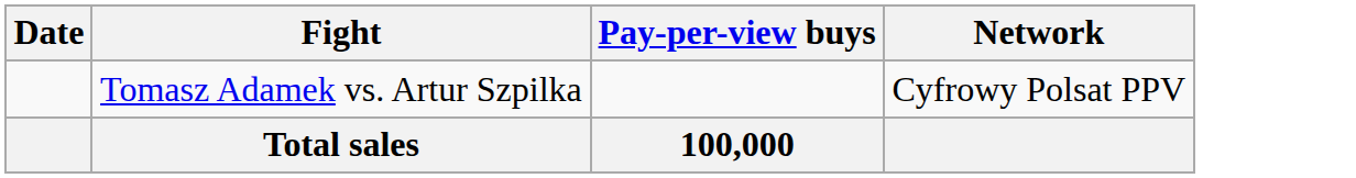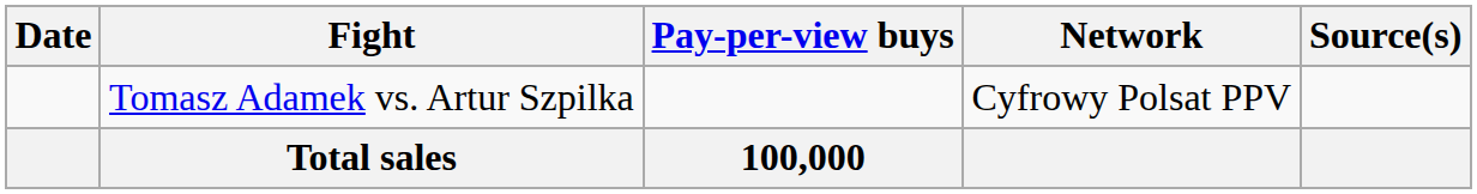 <table class="wikitable">
 <tr>
 <th>Date</th>
 <th>Fight</th>
 <th><a href='#'>Pay-per-view</a> buys</th>
 <th>Network</th>
+<th>Source(s)</th>
 </tr>
 <tr>
 <td></td>
 <td><a href='#'>Tomasz Adamek</a> vs. Artur Szpilka</td>
 <td></td>
 <td>Cyfrowy Polsat PPV</td>
+<td></td>
 </tr>
 <tr>
 <th></th>
 <th>Total sales</th>
 <th>100,000</th>
 <th></th>
+<th></th>
 </tr>
 </table>
